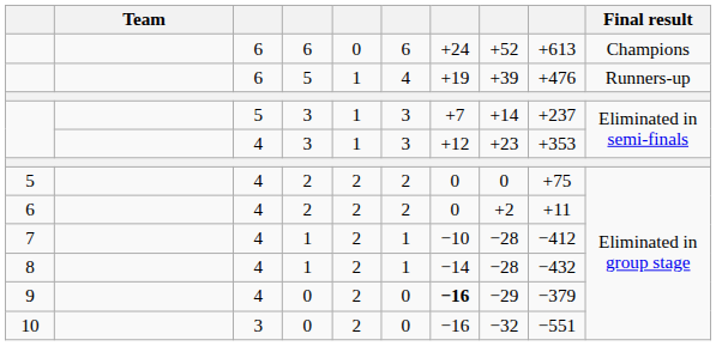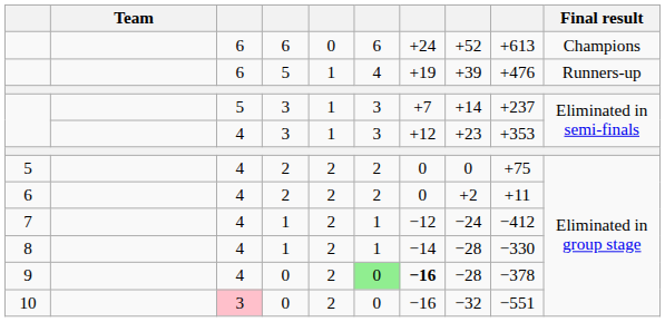 <table class=wikitable style="text-align:center;" width=620>
 <tr>
 <th width=5.5%></th>
 <th width=20%>Team</th>
 <th width=5.5%></th>
 <th width=5.5%></th>
 <th width=5.5%></th>
 <th width=5.5%></th>
 <th width=5.5%></th>
 <th width=5.5%></th>
 <th width=5.5%></th>
 <th width=14%>Final result</th>
 </tr>
 <tr>
 <td></td>
 <td align="left"></td>
 <td>6</td>
 <td>6</td>
 <td>0</td>
 <td>6</td>
 <td>+24</td>
 <td>+52</td>
 <td>+613</td>
 <td>Champions</td>
 </tr>
 <tr>
 <td></td>
 <td align="left"></td>
 <td>6</td>
 <td>5</td>
 <td>1</td>
 <td>4</td>
 <td>+19</td>
 <td>+39</td>
 <td>+476</td>
 <td>Runners-up</td>
 </tr>
 <tr>
 <th colspan="10"></th>
 </tr>
 <tr>
 <td rowspan="2"></td>
 <td align="left"></td>
 <td>5</td>
 <td>3</td>
 <td>1</td>
 <td>3</td>
 <td>+7</td>
 <td>+14</td>
 <td>+237</td>
 <td rowspan="2">Eliminated in <a href='#'>semi-finals</a></td>
 </tr>
 <tr>
 <td align="left"></td>
 <td>4</td>
 <td>3</td>
 <td>1</td>
 <td>3</td>
 <td>+12</td>
 <td>+23</td>
 <td>+353</td>
 </tr>
 <tr>
 <th colspan="10"></th>
 </tr>
 <tr>
 <td>5</td>
 <td align="left"></td>
 <td>4</td>
 <td>2</td>
 <td>2</td>
 <td>2</td>
 <td>0</td>
 <td>0</td>
 <td>+75</td>
 <td rowspan="6">Eliminated in <a href='#'>group stage</a></td>
 </tr>
 <tr>
 <td>6</td>
 <td align="left"></td>
 <td>4</td>
 <td>2</td>
 <td>2</td>
 <td>2</td>
 <td>0</td>
 <td>+2</td>
 <td>+11</td>
 </tr>
 <tr>
 <td>7</td>
 <td align="left"></td>
 <td>4</td>
 <td>1</td>
 <td>2</td>
 <td>1</td>
-<td>−10</td>
-<td>−28</td>
+<td>−12</td>
+<td>−24</td>
 <td>−412</td>
 </tr>
 <tr>
 <td>8</td>
 <td align="left"></td>
 <td>4</td>
 <td>1</td>
 <td>2</td>
 <td>1</td>
 <td>−14</td>
 <td>−28</td>
-<td>−432</td>
+<td>−330</td>
 </tr>
 <tr>
 <td>9</td>
 <td align="left"></td>
 <td>4</td>
 <td>0</td>
 <td>2</td>
-<td>0</td>
+<td style="background: lightgreen;">0</td>
 <td><strong>−16</strong></td>
-<td>−29</td>
-<td>−379</td>
+<td>−28</td>
+<td>−378</td>
 </tr>
 <tr>
 <td>10</td>
 <td align="left"></td>
-<td>3</td>
+<td style="background: pink;">3</td>
 <td>0</td>
 <td>2</td>
 <td>0</td>
 <td>−16</td>
 <td>−32</td>
 <td>−551</td>
 </tr>
 </table>
